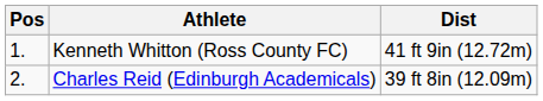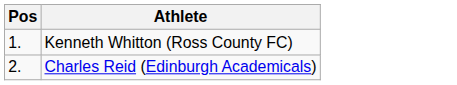 <table class="wikitable">
 <tr>
 <th>Pos</th>
 <th>Athlete</th>
-<th>Dist</th>
 </tr>
 <tr>
 <td>1.</td>
 <td>Kenneth Whitton (Ross County FC)</td>
-<td>41 ft 9in (12.72m)</td>
 </tr>
 <tr>
 <td>2.</td>
 <td><a href='#'>Charles Reid</a> (<a href='#'>Edinburgh Academicals</a>)</td>
-<td>39 ft 8in (12.09m)</td>
 </tr>
 </table>
